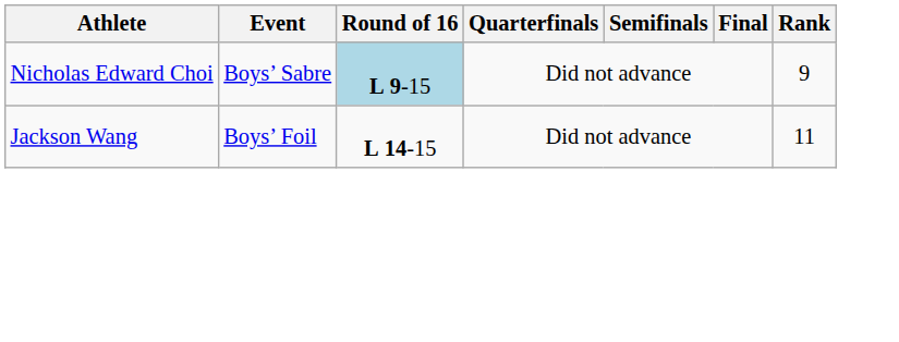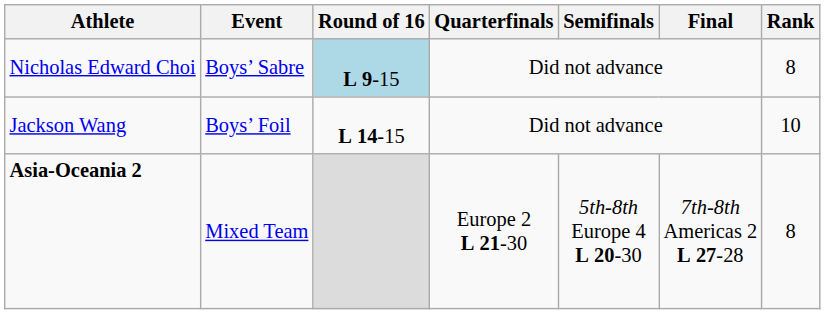 <table class="wikitable" border="1" style="font-size:90%">
 <tr>
 <th>Athlete</th>
 <th>Event</th>
 <th>Round of 16</th>
 <th>Quarterfinals</th>
 <th>Semifinals</th>
 <th>Final</th>
 <th>Rank</th>
 </tr>
 <tr>
 <td><a href='#'>Nicholas Edward Choi</a></td>
 <td><a href='#'>Boys’ Sabre</a></td>
 <td align=center style="background: lightblue;"><br> <strong>L</strong> <strong>9</strong>-15</td>
 <td align=center colspan=3>Did not advance</td>
-<td align=center>9</td>
+<td align=center>8</td>
 </tr>
 <tr>
 <td><a href='#'>Jackson Wang</a></td>
 <td><a href='#'>Boys’ Foil</a></td>
 <td align=center><br> <strong>L</strong> <strong>14</strong>-15</td>
 <td align=center colspan=3>Did not advance</td>
-<td align=center>11</td>
+<td align=center>10</td>
+</tr>
+<tr>
+<td><strong>Asia-Oceania 2</strong><br><br><br><br><br><br></td>
+<td><a href='#'>Mixed Team</a></td>
+<td bgcolor=#DCDCDC></td>
+<td align=center>Europe 2<br> <strong>L</strong> <strong>21</strong>-30</td>
+<td align=center><em>5th-8th</em><br>Europe 4<br> <strong>L</strong> <strong>20</strong>-30</td>
+<td align=center><em>7th-8th</em><br>Americas 2<br> <strong>L</strong> <strong>27</strong>-28</td>
+<td align=center>8</td>
 </tr>
 </table>
